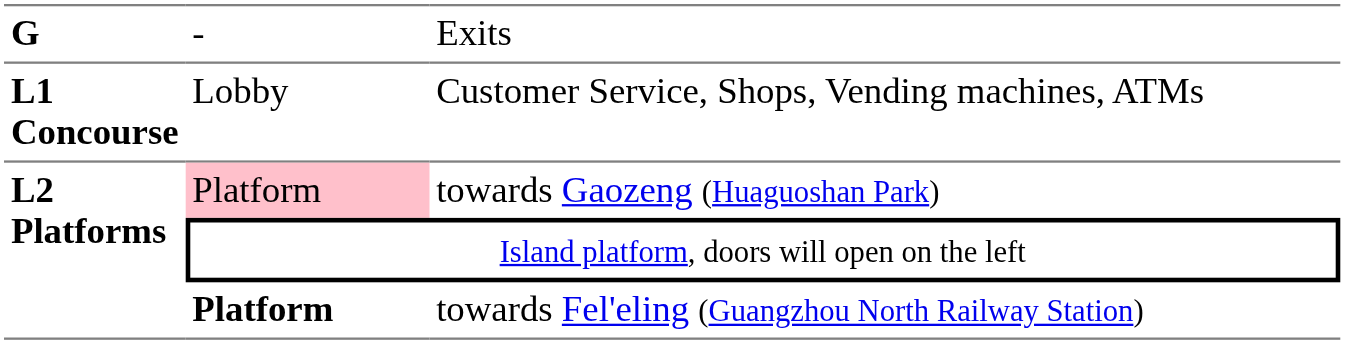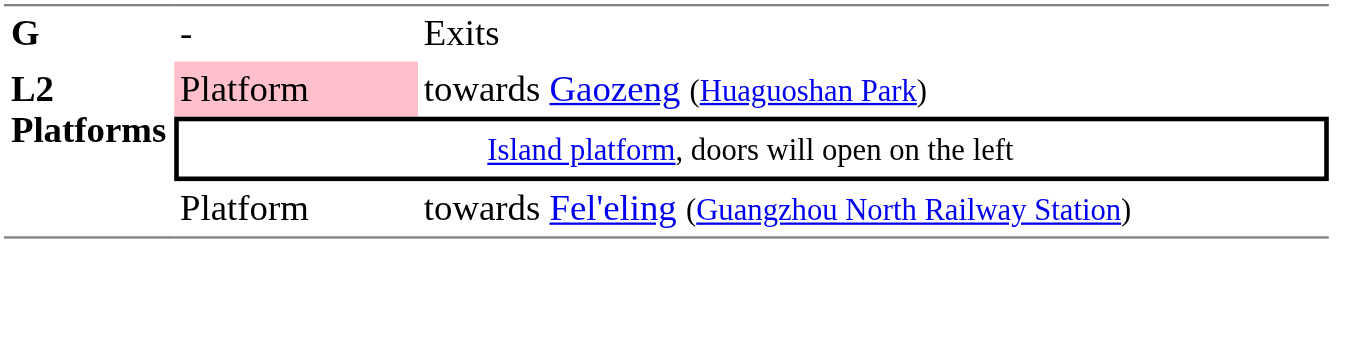 <table table border=0 cellspacing=0 cellpadding=3>
 <tr>
 <td style="border-top:solid 1px gray;" width=50 valign=top><strong>G</strong></td>
 <td style="border-top:solid 1px gray;" width=100 valign=top>-</td>
 <td style="border-top:solid 1px gray;" width=390 valign=top>Exits</td>
-</tr>
-<tr>
-<td style="border-bottom:solid 1px gray; border-top:solid 1px gray;" valign=top width=50><strong>L1<br>Concourse</strong></td>
-<td style="border-bottom:solid 1px gray; border-top:solid 1px gray;" valign=top width=100>Lobby</td>
-<td style="border-bottom:solid 1px gray; border-top:solid 1px gray;" valign=top width=390>Customer Service, Shops, Vending machines, ATMs</td>
 </tr>
 <tr>
 <td style="border-bottom:solid 1px gray;" rowspan=4 valign=top><strong>L2<br>Platforms</strong></td>
 <td style="background: pink;">Platform </td>
 <td>  towards <a href='#'>Gaozeng</a> <small>(<a href='#'>Huaguoshan Park</a>)</small></td>
 </tr>
 <tr>
 <td style="border-right:solid 2px black;border-left:solid 2px black;border-top:solid 2px black;border-bottom:solid 2px black;text-align:center;" colspan=2><small><a href='#'>Island platform</a>, doors will open on the left</small></td>
 </tr>
 <tr>
-<td style="border-bottom:solid 1px gray;"><strong>Platform </strong></td>
+<td style="border-bottom:solid 1px gray;">Platform </td>
 <td style="border-bottom:solid 1px gray;"> towards <a href='#'>Fel'eling</a> <small>(<a href='#'>Guangzhou North Railway Station</a>) </small></td>
 </tr>
 </table>
